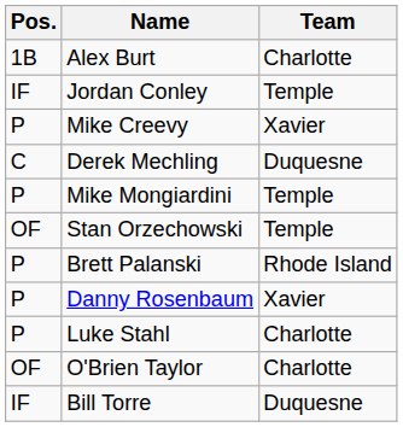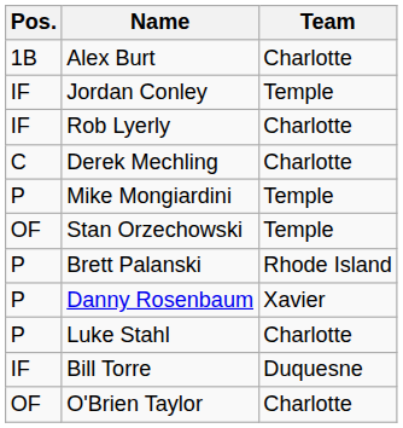 <table class=wikitable>
 <tr>
 <th>Pos.</th>
 <th>Name</th>
 <th>Team</th>
 </tr>
 <tr>
 <td>1B</td>
 <td>Alex Burt</td>
 <td>Charlotte</td>
 </tr>
 <tr>
 <td>IF</td>
 <td>Jordan Conley</td>
 <td>Temple</td>
 </tr>
 <tr>
-<td>P</td>
-<td>Mike Creevy</td>
-<td>Xavier</td>
+<td>IF</td>
+<td>Rob Lyerly</td>
+<td>Charlotte</td>
 </tr>
 <tr>
 <td>C</td>
 <td>Derek Mechling</td>
-<td>Duquesne</td>
+<td>Charlotte</td>
 </tr>
 <tr>
 <td>P</td>
 <td>Mike Mongiardini</td>
 <td>Temple</td>
 </tr>
 <tr>
 <td>OF</td>
 <td>Stan Orzechowski</td>
 <td>Temple</td>
 </tr>
 <tr>
 <td>P</td>
 <td>Brett Palanski</td>
 <td>Rhode Island</td>
 </tr>
 <tr>
 <td>P</td>
 <td><a href='#'>Danny Rosenbaum</a></td>
 <td>Xavier</td>
 </tr>
 <tr>
 <td>P</td>
 <td>Luke Stahl</td>
 <td>Charlotte</td>
 </tr>
 <tr>
+<td>IF</td>
+<td>Bill Torre</td>
+<td>Duquesne</td>
+</tr>
+<tr>
 <td>OF</td>
 <td>O'Brien Taylor</td>
 <td>Charlotte</td>
 </tr>
-<tr>
-<td>IF</td>
-<td>Bill Torre</td>
-<td>Duquesne</td>
-</tr>
 </table>
